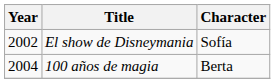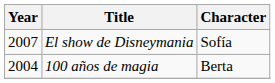 <table class="wikitable" style="font-size: 90%;">
 <tr>
 <th>Year</th>
 <th>Title</th>
 <th>Character</th>
 </tr>
 <tr>
-<td>2002</td>
+<td>2007</td>
 <td><em>El show de Disneymania</em></td>
 <td>Sofía</td>
 </tr>
 <tr>
 <td>2004</td>
 <td><em>100 años de magia</em></td>
 <td>Berta</td>
 </tr>
 <tr>
 </tr>
 </table>
